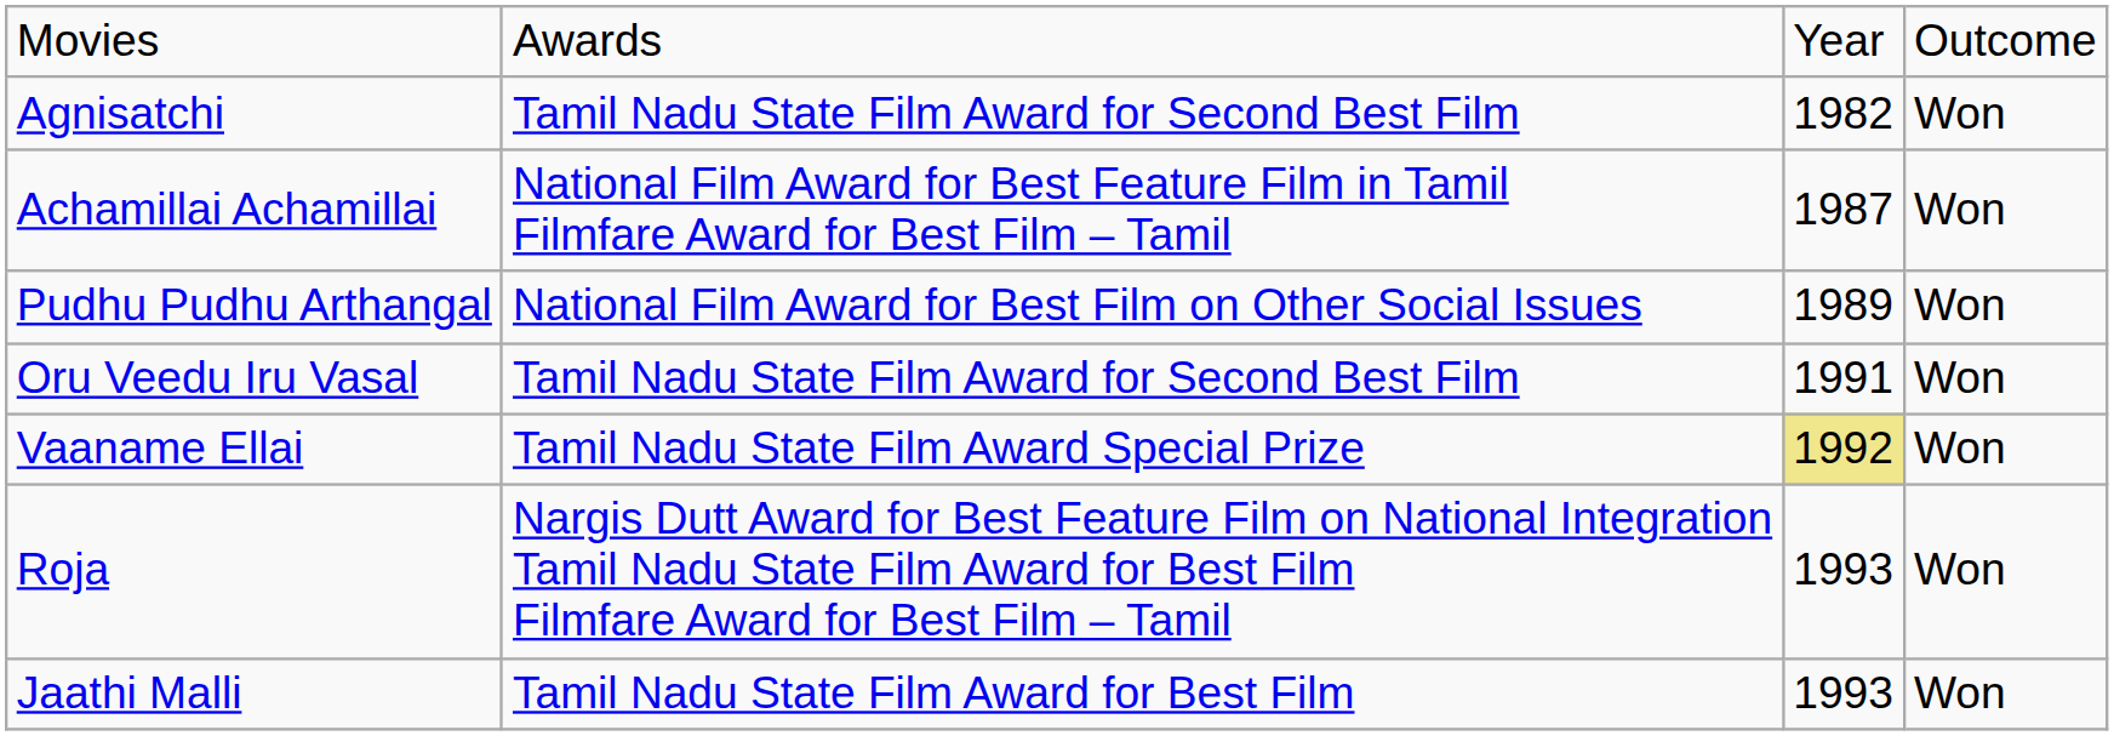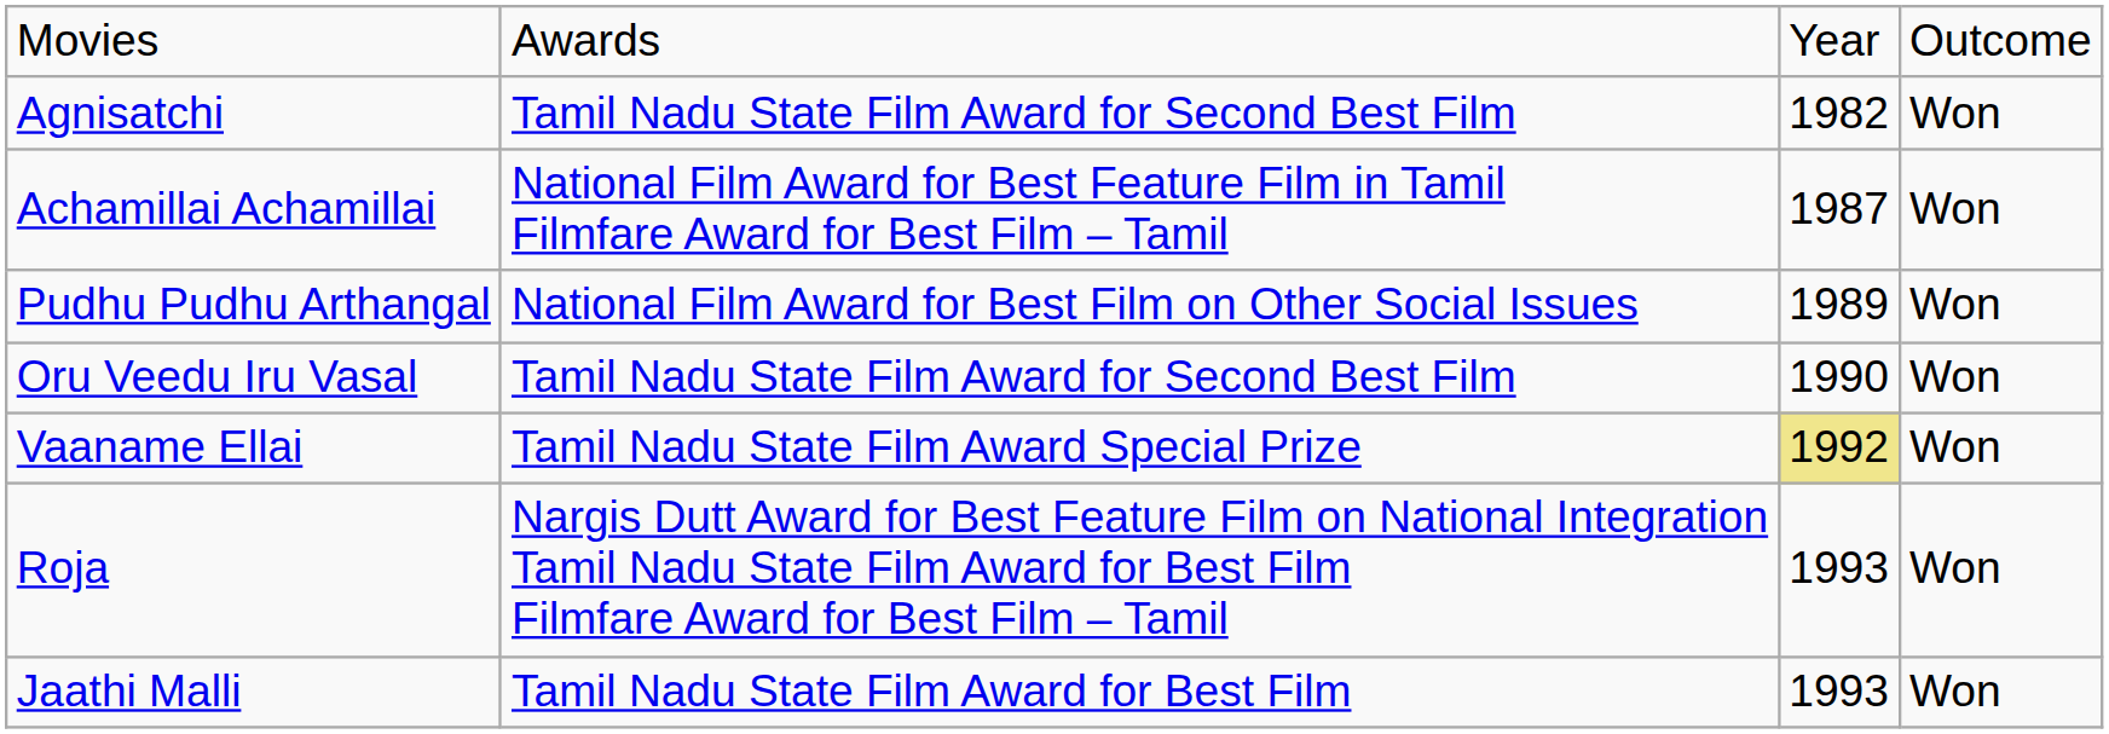 <table class="wikitable">
 <tr>
 <td>Movies</td>
 <td>Awards</td>
 <td>Year</td>
 <td>Outcome</td>
 </tr>
 <tr>
 <td><a href='#'>Agnisatchi</a></td>
 <td><a href='#'>Tamil Nadu State Film Award for Second Best Film</a></td>
 <td>1982</td>
 <td>Won</td>
 </tr>
 <tr>
 <td><a href='#'>Achamillai Achamillai</a></td>
 <td><a href='#'>National Film Award for Best Feature Film in Tamil</a><br><a href='#'>Filmfare Award for Best Film – Tamil</a></td>
 <td>1987</td>
 <td>Won</td>
 </tr>
 <tr>
 <td><a href='#'>Pudhu Pudhu Arthangal</a></td>
 <td><a href='#'>National Film Award for Best Film on Other Social Issues</a></td>
 <td>1989</td>
 <td>Won</td>
 </tr>
 <tr>
 <td><a href='#'>Oru Veedu Iru Vasal</a></td>
 <td><a href='#'>Tamil Nadu State Film Award for Second Best Film</a></td>
-<td>1991</td>
+<td>1990</td>
 <td>Won</td>
 </tr>
 <tr>
 <td><a href='#'>Vaaname Ellai</a></td>
 <td><a href='#'>Tamil Nadu State Film Award Special Prize</a></td>
 <td style="background: khaki;">1992</td>
 <td>Won</td>
 </tr>
 <tr>
 <td><a href='#'>Roja</a></td>
 <td><a href='#'>Nargis Dutt Award for Best Feature Film on National Integration</a><br><a href='#'>Tamil Nadu State Film Award for Best Film</a><br><a href='#'>Filmfare Award for Best Film – Tamil</a></td>
 <td>1993</td>
 <td>Won</td>
 </tr>
 <tr>
 <td><a href='#'>Jaathi Malli</a></td>
 <td><a href='#'>Tamil Nadu State Film Award for Best Film</a></td>
 <td>1993</td>
 <td>Won</td>
 </tr>
 </table>
